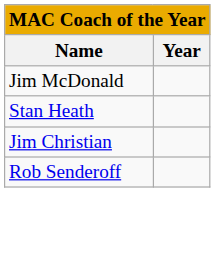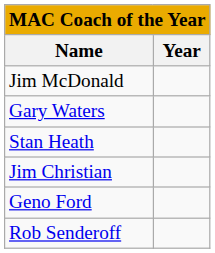 <table class="wikitable">
 <tr>
 <th colspan=2 style="background:#eaab00;">MAC Coach of the Year</th>
 </tr>
 <tr>
 <th>Name</th>
 <th>Year</th>
 </tr>
 <tr>
 <td>Jim McDonald</td>
 <td></td>
 </tr>
 <tr>
+<td><a href='#'>Gary Waters</a></td>
+<td></td>
+</tr>
+<tr>
 <td><a href='#'>Stan Heath</a></td>
 <td></td>
 </tr>
 <tr>
 <td><a href='#'>Jim Christian</a></td>
 <td></td>
 </tr>
 <tr>
+<td><a href='#'>Geno Ford</a></td>
+<td></td>
+</tr>
+<tr>
 <td><a href='#'>Rob Senderoff</a></td>
 <td></td>
 </tr>
 </table>
